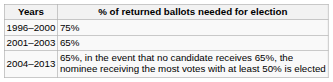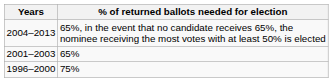 <table class=wikitable>
 <tr>
 <th>Years</th>
 <th>% of returned ballots needed for election</th>
 </tr>
 <tr>
-<td>1996–2000</td>
-<td>75%</td>
+<td>2004–2013</td>
+<td>65%, in the event that no candidate receives 65%, the <br>nominee receiving the most votes with at least 50% is elected</td>
 </tr>
 <tr>
 <td>2001–2003</td>
 <td>65%</td>
 </tr>
 <tr>
-<td>2004–2013</td>
-<td>65%, in the event that no candidate receives 65%, the <br>nominee receiving the most votes with at least 50% is elected</td>
+<td>1996–2000</td>
+<td>75%</td>
 </tr>
 </table>
